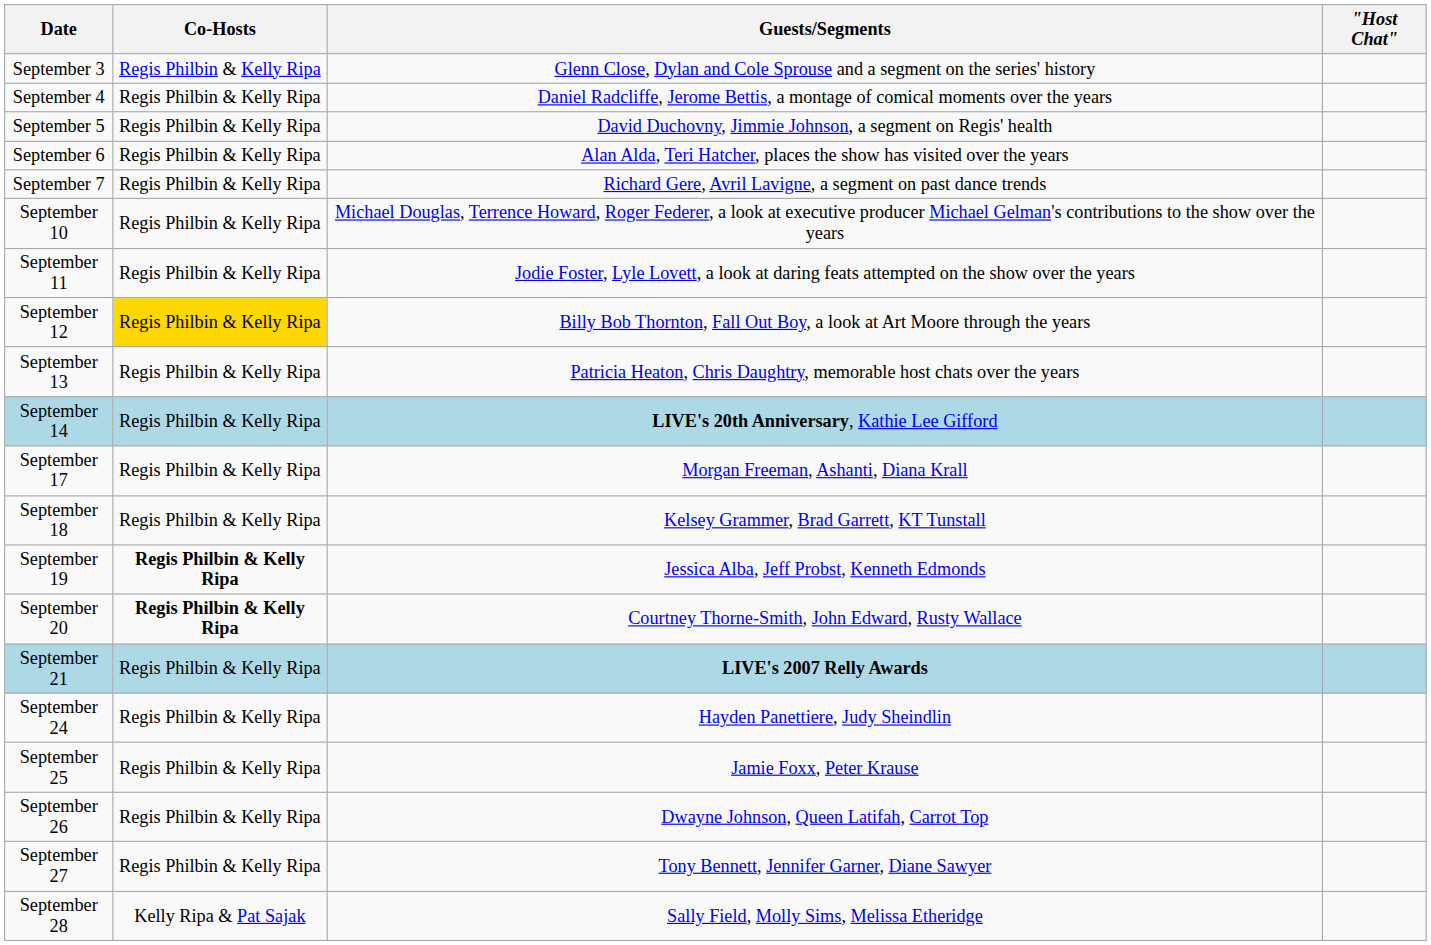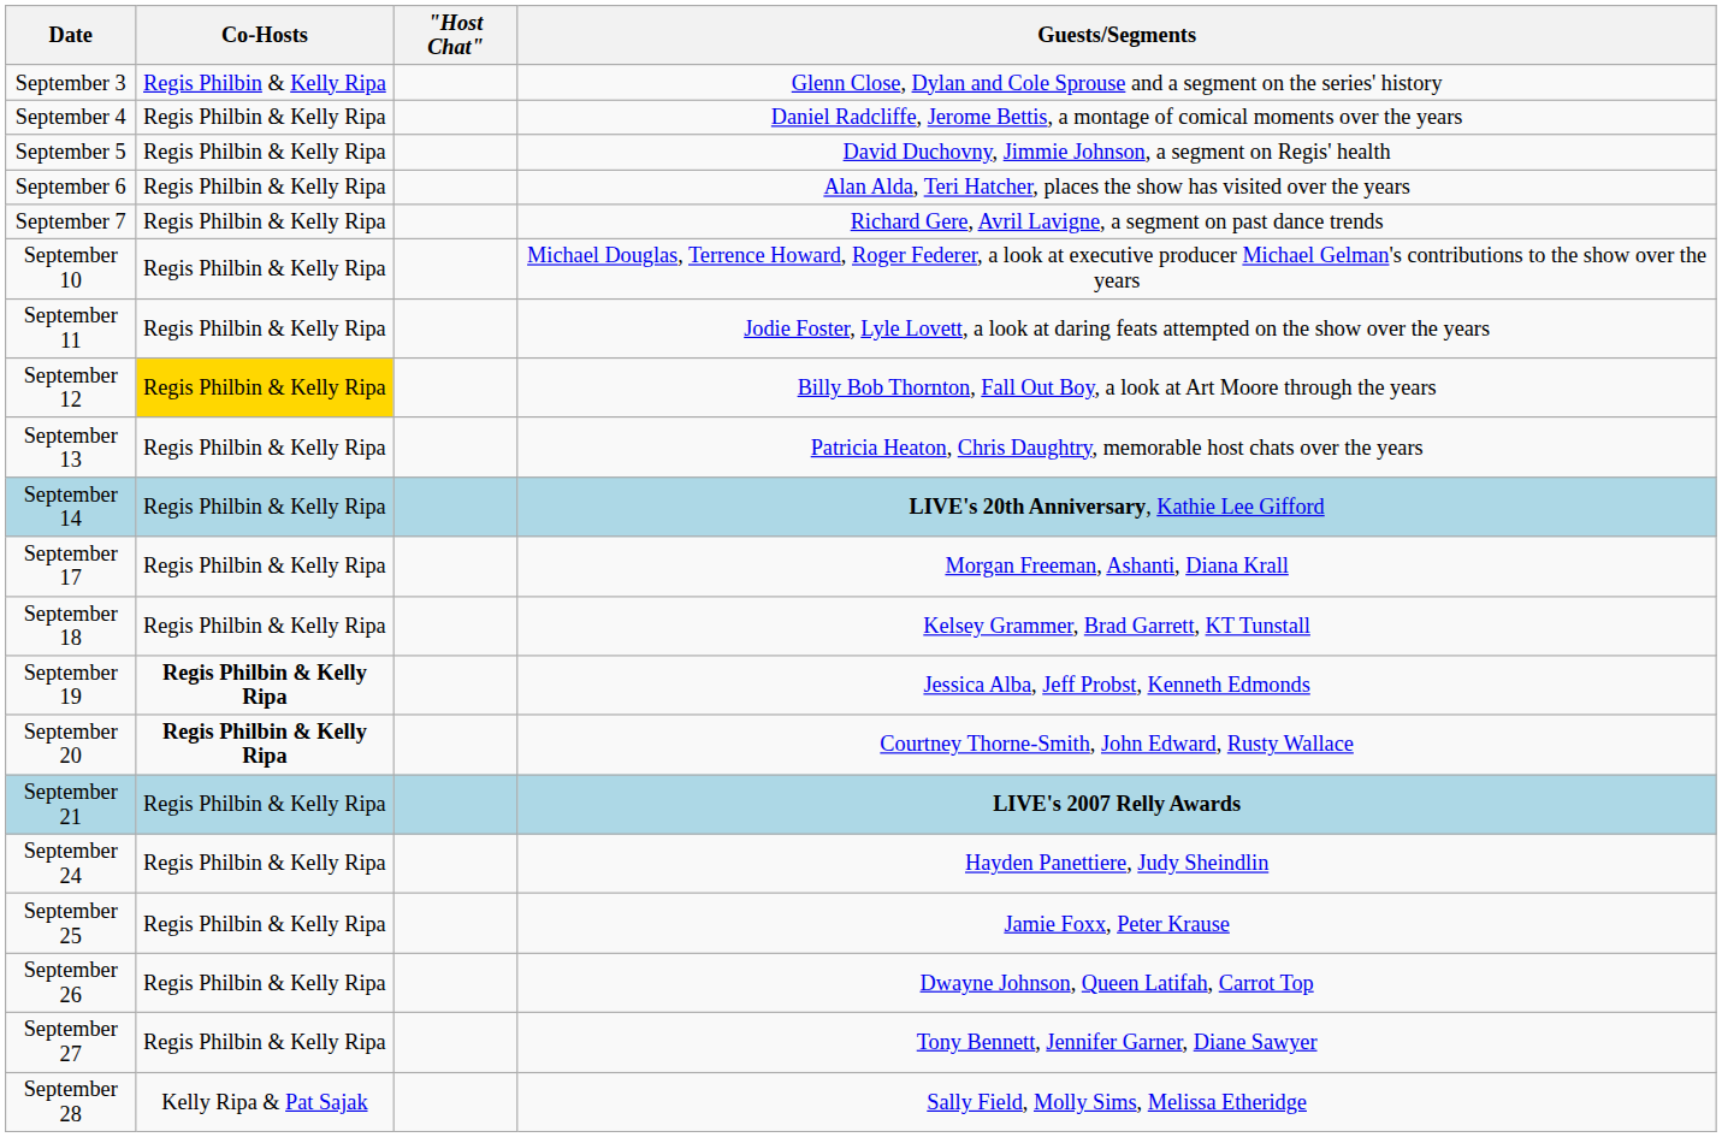 <table class="wikitable sortable" style="text-align:center;">
 <tr>
 <th>Date</th>
 <th>Co-Hosts</th>
+<th><em>"Host Chat"</em></th>
 <th>Guests/Segments</th>
-<th><em>"Host Chat"</em></th>
 </tr>
 <tr>
 <td>September 3</td>
 <td><a href='#'>Regis Philbin</a> & <a href='#'>Kelly Ripa</a></td>
+<td></td>
 <td><a href='#'>Glenn Close</a>, <a href='#'>Dylan and Cole Sprouse</a> and a segment on the series' history</td>
-<td></td>
 </tr>
 <tr>
 <td>September 4</td>
 <td>Regis Philbin & Kelly Ripa</td>
+<td></td>
 <td><a href='#'>Daniel Radcliffe</a>, <a href='#'>Jerome Bettis</a>, a montage of comical moments over the years</td>
-<td></td>
 </tr>
 <tr>
 <td>September 5</td>
 <td>Regis Philbin & Kelly Ripa</td>
+<td></td>
 <td><a href='#'>David Duchovny</a>, <a href='#'>Jimmie Johnson</a>, a segment on Regis' health</td>
-<td></td>
 </tr>
 <tr>
 <td>September 6</td>
 <td>Regis Philbin & Kelly Ripa</td>
+<td></td>
 <td><a href='#'>Alan Alda</a>, <a href='#'>Teri Hatcher</a>, places the show has visited over the years</td>
-<td></td>
 </tr>
 <tr>
 <td>September 7</td>
 <td>Regis Philbin & Kelly Ripa</td>
+<td></td>
 <td><a href='#'>Richard Gere</a>, <a href='#'>Avril Lavigne</a>, a segment on past dance trends</td>
-<td></td>
 </tr>
 <tr>
 <td>September 10</td>
 <td>Regis Philbin & Kelly Ripa</td>
+<td></td>
 <td><a href='#'>Michael Douglas</a>, <a href='#'>Terrence Howard</a>, <a href='#'>Roger Federer</a>, a look at executive producer <a href='#'>Michael Gelman</a>'s contributions to the show over the years</td>
-<td></td>
 </tr>
 <tr>
 <td>September 11</td>
 <td>Regis Philbin & Kelly Ripa</td>
+<td></td>
 <td><a href='#'>Jodie Foster</a>, <a href='#'>Lyle Lovett</a>, a look at daring feats attempted on the show over the years</td>
-<td></td>
 </tr>
 <tr>
 <td>September 12</td>
 <td style="background: gold;">Regis Philbin & Kelly Ripa</td>
+<td></td>
 <td><a href='#'>Billy Bob Thornton</a>, <a href='#'>Fall Out Boy</a>, a look at Art Moore through the years</td>
-<td></td>
 </tr>
 <tr>
 <td>September 13</td>
 <td>Regis Philbin & Kelly Ripa</td>
+<td></td>
 <td><a href='#'>Patricia Heaton</a>, <a href='#'>Chris Daughtry</a>, memorable host chats over the years</td>
-<td></td>
 </tr>
 <tr style="background:lightblue;">
 <td>September 14</td>
 <td>Regis Philbin & Kelly Ripa</td>
+<td></td>
 <td><strong>LIVE's 20th Anniversary</strong>, <a href='#'>Kathie Lee Gifford</a></td>
-<td></td>
 </tr>
 <tr>
 <td>September 17</td>
 <td>Regis Philbin & Kelly Ripa</td>
+<td></td>
 <td><a href='#'>Morgan Freeman</a>, <a href='#'>Ashanti</a>, <a href='#'>Diana Krall</a></td>
-<td></td>
 </tr>
 <tr>
 <td>September 18</td>
 <td>Regis Philbin & Kelly Ripa</td>
+<td></td>
 <td><a href='#'>Kelsey Grammer</a>, <a href='#'>Brad Garrett</a>, <a href='#'>KT Tunstall</a></td>
-<td></td>
 </tr>
 <tr>
 <td>September 19</td>
 <td><strong>Regis Philbin & Kelly Ripa</strong></td>
+<td></td>
 <td><a href='#'>Jessica Alba</a>, <a href='#'>Jeff Probst</a>, <a href='#'>Kenneth Edmonds</a></td>
-<td></td>
 </tr>
 <tr>
 <td>September 20</td>
 <td><strong>Regis Philbin & Kelly Ripa</strong></td>
+<td></td>
 <td><a href='#'>Courtney Thorne-Smith</a>, <a href='#'>John Edward</a>, <a href='#'>Rusty Wallace</a></td>
-<td></td>
 </tr>
 <tr style="background:lightblue;">
 <td>September 21</td>
 <td>Regis Philbin & Kelly Ripa</td>
+<td></td>
 <td><strong>LIVE's 2007 Relly Awards</strong></td>
-<td></td>
 </tr>
 <tr>
 <td>September 24</td>
 <td>Regis Philbin & Kelly Ripa</td>
+<td></td>
 <td><a href='#'>Hayden Panettiere</a>, <a href='#'>Judy Sheindlin</a></td>
-<td></td>
 </tr>
 <tr>
 <td>September 25</td>
 <td>Regis Philbin & Kelly Ripa</td>
+<td></td>
 <td><a href='#'>Jamie Foxx</a>, <a href='#'>Peter Krause</a></td>
-<td></td>
 </tr>
 <tr>
 <td>September 26</td>
 <td>Regis Philbin & Kelly Ripa</td>
+<td></td>
 <td><a href='#'>Dwayne Johnson</a>, <a href='#'>Queen Latifah</a>, <a href='#'>Carrot Top</a></td>
-<td></td>
 </tr>
 <tr>
 <td>September 27</td>
 <td>Regis Philbin & Kelly Ripa</td>
+<td></td>
 <td><a href='#'>Tony Bennett</a>, <a href='#'>Jennifer Garner</a>, <a href='#'>Diane Sawyer</a></td>
-<td></td>
 </tr>
 <tr>
 <td>September 28</td>
 <td>Kelly Ripa & <a href='#'>Pat Sajak</a></td>
+<td></td>
 <td><a href='#'>Sally Field</a>, <a href='#'>Molly Sims</a>, <a href='#'>Melissa Etheridge</a></td>
-<td></td>
 </tr>
 </table>
